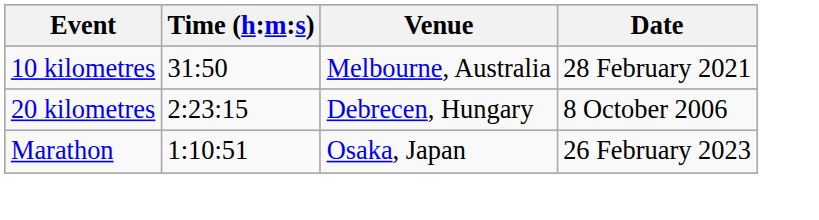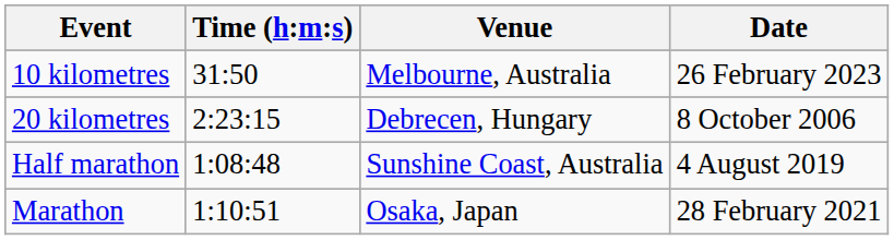 <table class=wikitable>
 <tr>
 <th>Event</th>
 <th>Time (<a href='#'>h</a>:<a href='#'>m</a>:<a href='#'>s</a>)</th>
 <th>Venue</th>
 <th>Date</th>
 </tr>
 <tr>
 <td><a href='#'>10 kilometres</a></td>
 <td>31:50</td>
 <td><a href='#'>Melbourne</a>, Australia</td>
-<td>28 February 2021</td>
+<td>26 February 2023</td>
 </tr>
 <tr>
 <td><a href='#'>20 kilometres</a></td>
 <td>2:23:15</td>
 <td><a href='#'>Debrecen</a>, Hungary</td>
 <td>8 October 2006</td>
 </tr>
 <tr>
+<td><a href='#'>Half marathon</a></td>
+<td>1:08:48</td>
+<td><a href='#'>Sunshine Coast</a>, Australia</td>
+<td>4 August 2019</td>
+</tr>
+<tr>
 <td><a href='#'>Marathon</a></td>
 <td>1:10:51</td>
 <td><a href='#'>Osaka</a>, Japan</td>
-<td>26 February 2023</td>
+<td>28 February 2021</td>
 </tr>
 </table>
